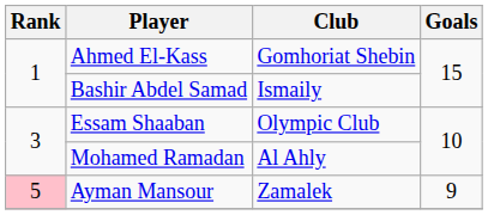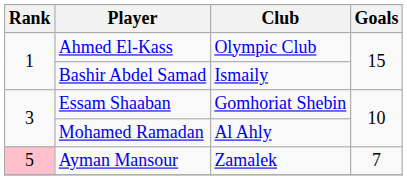 <table class="wikitable" style="text-align:center">
 <tr>
 <th>Rank</th>
 <th>Player</th>
 <th>Club</th>
 <th>Goals</th>
 </tr>
 <tr>
 <td rowspan="2">1</td>
 <td align="left"> <a href='#'>Ahmed El-Kass</a></td>
-<td align="left"><a href='#'>Gomhoriat Shebin</a></td>
+<td align="left"><a href='#'>Olympic Club</a></td>
 <td rowspan="2">15</td>
 </tr>
 <tr>
 <td align="left"> <a href='#'>Bashir Abdel Samad</a></td>
 <td align="left"><a href='#'>Ismaily</a></td>
 </tr>
 <tr>
 <td rowspan="2">3</td>
 <td align="left"> <a href='#'>Essam Shaaban</a></td>
-<td align="left"><a href='#'>Olympic Club</a></td>
+<td align="left"><a href='#'>Gomhoriat Shebin</a></td>
 <td rowspan="2">10</td>
 </tr>
 <tr>
 <td align="left"> <a href='#'>Mohamed Ramadan</a></td>
 <td align="left"><a href='#'>Al Ahly</a></td>
 </tr>
 <tr>
 <td style="background: pink;">5</td>
 <td align="left"> <a href='#'>Ayman Mansour</a></td>
 <td align="left"><a href='#'>Zamalek</a></td>
-<td>9</td>
+<td>7</td>
 </tr>
 <tr>
 </tr>
 </table>
